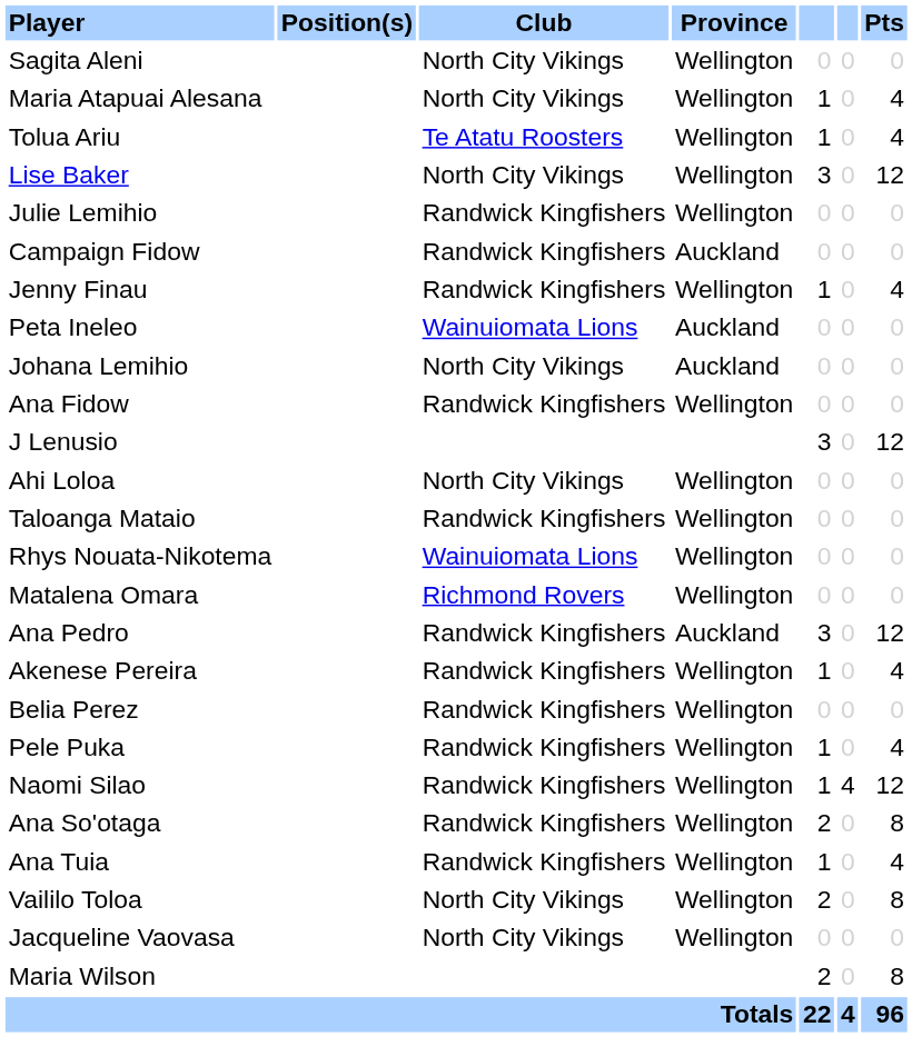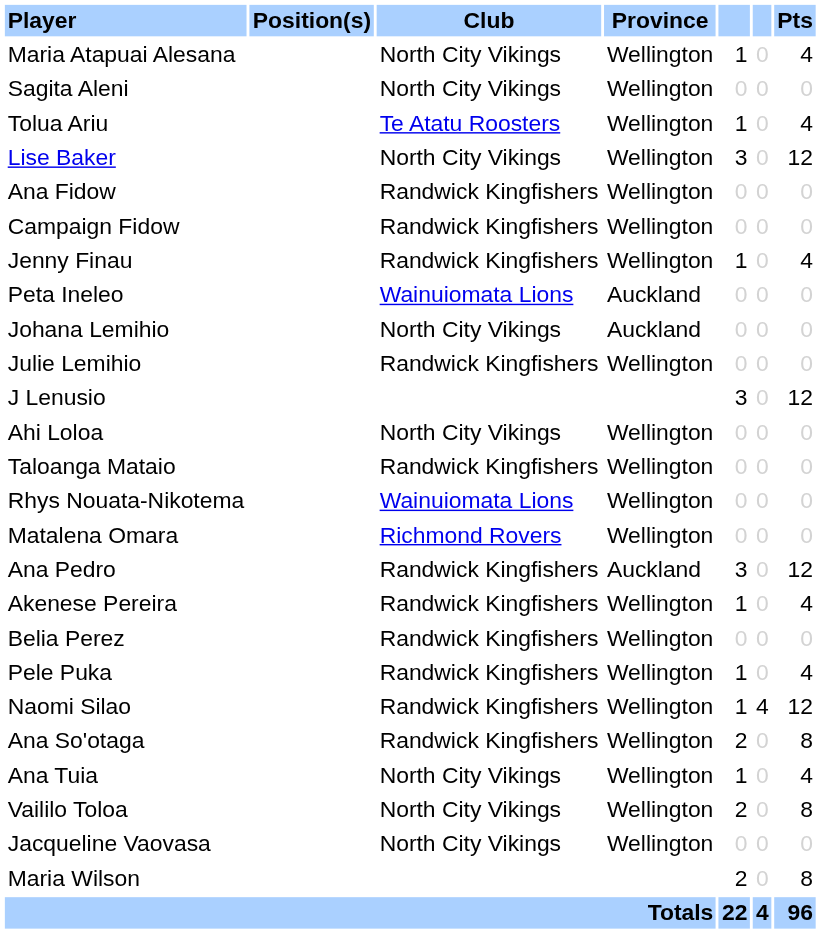 <table class="sortable" border="0" cellspacing="2" cellpadding="2" style="text-align:right">
 <tr style="background:#AAD0FF">
 <th align=left>Player</th>
 <th align=center>Position(s)</th>
 <th align=center>Club</th>
 <th align=center>Province</th>
 <th></th>
 <th></th>
 <th>Pts</th>
 </tr>
 <tr>
+<td align=left>Maria Atapuai Alesana</td>
+<td align=center></td>
+<td align=left> North City Vikings</td>
+<td align=left> Wellington</td>
+<td>1</td>
+<td style="color:lightgray">0</td>
+<td>4</td>
+</tr>
+<tr>
 <td align=left>Sagita Aleni</td>
 <td align=center></td>
 <td align=left> North City Vikings</td>
 <td align=left> Wellington</td>
 <td style="color:lightgray">0</td>
 <td style="color:lightgray">0</td>
 <td style="color:lightgray">0</td>
-</tr>
-<tr>
-<td align=left>Maria Atapuai Alesana</td>
-<td align=center></td>
-<td align=left> North City Vikings</td>
-<td align=left> Wellington</td>
-<td>1</td>
-<td style="color:lightgray">0</td>
-<td>4</td>
 </tr>
 <tr>
 <td align=left>Tolua Ariu</td>
 <td align=center></td>
 <td align=left> <a href='#'>Te Atatu Roosters</a></td>
 <td align=left> Wellington</td>
 <td>1</td>
 <td style="color:lightgray">0</td>
 <td>4</td>
 </tr>
 <tr>
 <td align=left><a href='#'>Lise Baker</a></td>
 <td align=center></td>
 <td align=left> North City Vikings</td>
 <td align=left> Wellington</td>
 <td>3</td>
 <td style="color:lightgray">0</td>
 <td>12</td>
 </tr>
 <tr>
-<td align=left>Julie Lemihio</td>
+<td align=left>Ana Fidow</td>
 <td align=center></td>
 <td align=left> Randwick Kingfishers</td>
 <td align=left> Wellington</td>
 <td style="color:lightgray">0</td>
 <td style="color:lightgray">0</td>
 <td style="color:lightgray">0</td>
 </tr>
 <tr>
 <td align=left>Campaign Fidow</td>
 <td align=center></td>
 <td align=left> Randwick Kingfishers</td>
-<td align=left> Auckland</td>
+<td align=left> Wellington</td>
 <td style="color:lightgray">0</td>
 <td style="color:lightgray">0</td>
 <td style="color:lightgray">0</td>
 </tr>
 <tr>
 <td align=left>Jenny Finau</td>
 <td align=center></td>
 <td align=left> Randwick Kingfishers</td>
 <td align=left> Wellington</td>
 <td>1</td>
 <td style="color:lightgray">0</td>
 <td>4</td>
 </tr>
 <tr>
 <td align=left>Peta Ineleo</td>
 <td align=center></td>
 <td align=left> <a href='#'>Wainuiomata Lions</a></td>
 <td align=left> Auckland</td>
 <td style="color:lightgray">0</td>
 <td style="color:lightgray">0</td>
 <td style="color:lightgray">0</td>
 </tr>
 <tr>
 <td align=left>Johana Lemihio</td>
 <td align=center></td>
 <td align=left> North City Vikings</td>
 <td align=left> Auckland</td>
 <td style="color:lightgray">0</td>
 <td style="color:lightgray">0</td>
 <td style="color:lightgray">0</td>
 </tr>
 <tr>
-<td align=left>Ana Fidow</td>
+<td align=left>Julie Lemihio</td>
 <td align=center></td>
 <td align=left> Randwick Kingfishers</td>
 <td align=left> Wellington</td>
 <td style="color:lightgray">0</td>
 <td style="color:lightgray">0</td>
 <td style="color:lightgray">0</td>
 </tr>
 <tr>
 <td align=left>J Lenusio</td>
 <td align=center></td>
 <td align=center></td>
 <td align=center></td>
 <td>3</td>
 <td style="color:lightgray">0</td>
 <td>12</td>
 </tr>
 <tr>
 <td align=left>Ahi Loloa</td>
 <td align=center></td>
 <td align=left> North City Vikings</td>
 <td align=left> Wellington</td>
 <td style="color:lightgray">0</td>
 <td style="color:lightgray">0</td>
 <td style="color:lightgray">0</td>
 </tr>
 <tr>
 <td align=left>Taloanga Mataio</td>
 <td align=center></td>
 <td align=left> Randwick Kingfishers</td>
 <td align=left> Wellington</td>
 <td style="color:lightgray">0</td>
 <td style="color:lightgray">0</td>
 <td style="color:lightgray">0</td>
 </tr>
 <tr>
 <td align=left>Rhys Nouata-Nikotema</td>
 <td align=center></td>
 <td align=left> <a href='#'>Wainuiomata Lions</a></td>
 <td align=left> Wellington</td>
 <td style="color:lightgray">0</td>
 <td style="color:lightgray">0</td>
 <td style="color:lightgray">0</td>
 </tr>
 <tr>
 <td align=left>Matalena Omara</td>
 <td align=center></td>
 <td align=left> <a href='#'>Richmond Rovers</a></td>
 <td align=left> Wellington</td>
 <td style="color:lightgray">0</td>
 <td style="color:lightgray">0</td>
 <td style="color:lightgray">0</td>
 </tr>
 <tr>
 <td align=left>Ana Pedro</td>
 <td align=center></td>
 <td align=left> Randwick Kingfishers</td>
 <td align=left> Auckland</td>
 <td>3</td>
 <td style="color:lightgray">0</td>
 <td>12</td>
 </tr>
 <tr>
 <td align=left>Akenese Pereira</td>
 <td align=center></td>
 <td align=left> Randwick Kingfishers</td>
 <td align=left> Wellington</td>
 <td>1</td>
 <td style="color:lightgray">0</td>
 <td>4</td>
 </tr>
 <tr>
 <td align=left>Belia Perez</td>
 <td align=center></td>
 <td align=left> Randwick Kingfishers</td>
 <td align=left> Wellington</td>
 <td style="color:lightgray">0</td>
 <td style="color:lightgray">0</td>
 <td style="color:lightgray">0</td>
 </tr>
 <tr>
 <td align=left>Pele Puka</td>
 <td align=center></td>
 <td align=left> Randwick Kingfishers</td>
 <td align=left> Wellington</td>
 <td>1</td>
 <td style="color:lightgray">0</td>
 <td>4</td>
 </tr>
 <tr>
 <td align=left>Naomi Silao</td>
 <td align=center></td>
 <td align=left> Randwick Kingfishers</td>
 <td align=left> Wellington</td>
 <td>1</td>
 <td>4</td>
 <td>12</td>
 </tr>
 <tr>
 <td align=left>Ana So'otaga</td>
 <td align=center></td>
 <td align=left> Randwick Kingfishers</td>
 <td align=left> Wellington</td>
 <td>2</td>
 <td style="color:lightgray">0</td>
 <td>8</td>
 </tr>
 <tr>
 <td align=left>Ana Tuia</td>
 <td align=center></td>
-<td align=left> Randwick Kingfishers</td>
+<td align=left> North City Vikings</td>
 <td align=left> Wellington</td>
 <td>1</td>
 <td style="color:lightgray">0</td>
 <td>4</td>
 </tr>
 <tr>
 <td align=left>Vaililo Toloa</td>
 <td align=center></td>
 <td align=left> North City Vikings</td>
 <td align=left> Wellington</td>
 <td>2</td>
 <td style="color:lightgray">0</td>
 <td>8</td>
 </tr>
 <tr>
 <td align=left>Jacqueline Vaovasa</td>
 <td align=center></td>
 <td align=left> North City Vikings</td>
 <td align=left> Wellington</td>
 <td style="color:lightgray">0</td>
 <td style="color:lightgray">0</td>
 <td style="color:lightgray">0</td>
 </tr>
 <tr>
 <td align=left>Maria Wilson</td>
 <td align=center></td>
 <td align=center></td>
 <td align=center></td>
 <td>2</td>
 <td style="color:lightgray">0</td>
 <td>8</td>
 </tr>
 <tr style="background:#AAD0FF">
 <td colspan=4><strong>Totals</strong></td>
 <td><strong>22</strong></td>
 <td><strong>4</strong></td>
 <td><strong>96</strong></td>
 </tr>
 </table>
